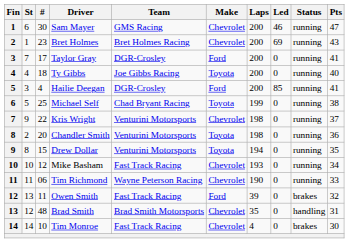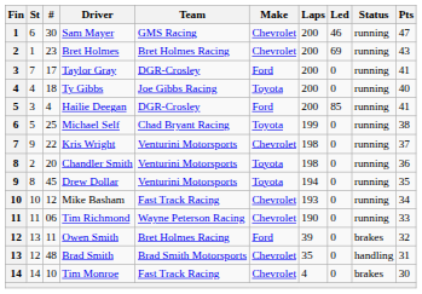 <table class="wikitable" style="font-size:95%">
 <tr>
 <th>Fin</th>
 <th>St</th>
 <th>#</th>
 <th>Driver</th>
 <th>Team</th>
 <th>Make</th>
 <th>Laps</th>
 <th>Led</th>
 <th>Status</th>
 <th>Pts</th>
 </tr>
 <tr>
 <th>1</th>
 <td>6</td>
 <td>30</td>
 <td><a href='#'>Sam Mayer</a></td>
 <td><a href='#'>GMS Racing</a></td>
 <td><a href='#'>Chevrolet</a></td>
 <td>200</td>
 <td>46</td>
 <td>running</td>
 <td>47</td>
 </tr>
 <tr>
 <th>2</th>
 <td>1</td>
 <td>23</td>
 <td><a href='#'>Bret Holmes</a></td>
 <td><a href='#'>Bret Holmes Racing</a></td>
 <td><a href='#'>Chevrolet</a></td>
 <td>200</td>
 <td>69</td>
 <td>running</td>
 <td>43</td>
 </tr>
 <tr>
 <th>3</th>
 <td>7</td>
 <td>17</td>
 <td><a href='#'>Taylor Gray</a></td>
 <td><a href='#'>DGR-Crosley</a></td>
 <td><a href='#'>Ford</a></td>
 <td>200</td>
 <td>0</td>
 <td>running</td>
 <td>41</td>
 </tr>
 <tr>
 <th>4</th>
 <td>4</td>
 <td>18</td>
 <td><a href='#'>Ty Gibbs</a></td>
 <td><a href='#'>Joe Gibbs Racing</a></td>
 <td><a href='#'>Toyota</a></td>
 <td>200</td>
 <td>0</td>
 <td>running</td>
 <td>40</td>
 </tr>
 <tr>
 <th>5</th>
 <td>3</td>
 <td>4</td>
 <td><a href='#'>Hailie Deegan</a></td>
 <td><a href='#'>DGR-Crosley</a></td>
 <td><a href='#'>Ford</a></td>
 <td>200</td>
 <td>85</td>
 <td>running</td>
 <td>41</td>
 </tr>
 <tr>
 <th>6</th>
 <td>5</td>
 <td>25</td>
 <td><a href='#'>Michael Self</a></td>
 <td><a href='#'>Chad Bryant Racing</a></td>
 <td><a href='#'>Toyota</a></td>
 <td>199</td>
 <td>0</td>
 <td>running</td>
 <td>38</td>
 </tr>
 <tr>
 <th>7</th>
 <td>9</td>
 <td>22</td>
 <td><a href='#'>Kris Wright</a></td>
 <td><a href='#'>Venturini Motorsports</a></td>
 <td><a href='#'>Chevrolet</a></td>
 <td>198</td>
 <td>0</td>
 <td>running</td>
 <td>37</td>
 </tr>
 <tr>
 <th>8</th>
 <td>2</td>
 <td>20</td>
 <td><a href='#'>Chandler Smith</a></td>
 <td><a href='#'>Venturini Motorsports</a></td>
 <td><a href='#'>Toyota</a></td>
 <td>198</td>
 <td>0</td>
 <td>running</td>
 <td>36</td>
 </tr>
 <tr>
 <th>9</th>
 <td>8</td>
-<td>15</td>
+<td>45</td>
 <td><a href='#'>Drew Dollar</a></td>
 <td><a href='#'>Venturini Motorsports</a></td>
 <td><a href='#'>Toyota</a></td>
 <td>194</td>
 <td>0</td>
 <td>running</td>
 <td>35</td>
 </tr>
 <tr>
 <th>10</th>
 <td>10</td>
 <td>12</td>
 <td>Mike Basham</td>
 <td><a href='#'>Fast Track Racing</a></td>
 <td><a href='#'>Chevrolet</a></td>
 <td>193</td>
 <td>0</td>
 <td>running</td>
 <td>34</td>
 </tr>
 <tr>
 <th>11</th>
 <td>11</td>
 <td>06</td>
 <td><a href='#'>Tim Richmond</a></td>
 <td><a href='#'>Wayne Peterson Racing</a></td>
 <td><a href='#'>Chevrolet</a></td>
 <td>190</td>
 <td>0</td>
 <td>running</td>
 <td>33</td>
 </tr>
 <tr>
 <th>12</th>
 <td>13</td>
 <td>11</td>
 <td><a href='#'>Owen Smith</a></td>
-<td><a href='#'>Fast Track Racing</a></td>
+<td><a href='#'>Bret Holmes Racing</a></td>
 <td><a href='#'>Ford</a></td>
 <td>39</td>
 <td>0</td>
 <td>brakes</td>
 <td>32</td>
 </tr>
 <tr>
 <th>13</th>
 <td>12</td>
 <td>48</td>
 <td><a href='#'>Brad Smith</a></td>
 <td><a href='#'>Brad Smith Motorsports</a></td>
 <td><a href='#'>Chevrolet</a></td>
 <td>35</td>
 <td>0</td>
 <td>handling</td>
 <td>31</td>
 </tr>
 <tr>
 <th>14</th>
 <td>14</td>
 <td>10</td>
 <td><a href='#'>Tim Monroe</a></td>
 <td><a href='#'>Fast Track Racing</a></td>
 <td><a href='#'>Chevrolet</a></td>
 <td>4</td>
 <td>0</td>
 <td>brakes</td>
 <td>30</td>
 </tr>
 <tr>
 <th colspan="10"></th>
 </tr>
 </table>
